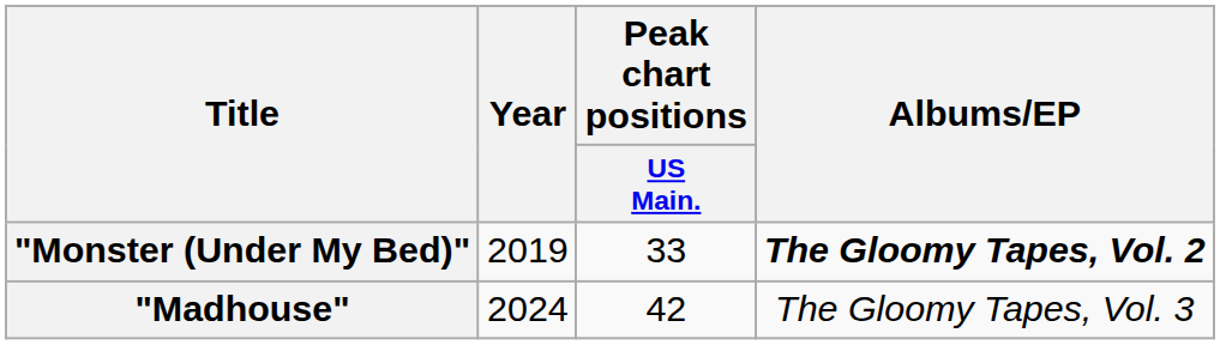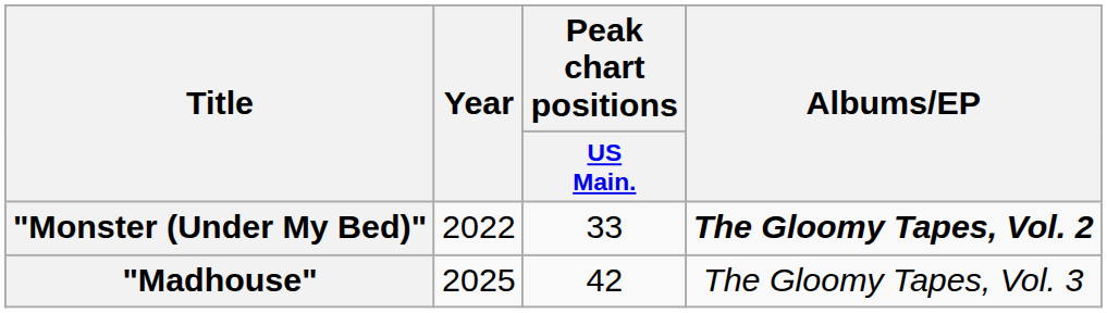 <table class="wikitable plainrowheaders" style="text-align:center;">
 <tr>
 <th rowspan="2" scope="col">Title</th>
 <th rowspan="2" scope="col">Year</th>
 <th scope="col" colspan="1">Peak chart positions</th>
 <th rowspan="2" scope="col">Albums/EP</th>
 </tr>
 <tr>
 <th style="width:4em;font-size:75%"><a href='#'>US<br>Main.</a><br></th>
 </tr>
 <tr>
 <th scope="row">"Monster (Under My Bed)"</th>
-<td>2019</td>
+<td>2022</td>
 <td>33</td>
 <td><strong><em>The Gloomy Tapes, Vol. 2</em></strong></td>
 </tr>
 <tr>
 <th scope="row">"Madhouse"</th>
-<td>2024</td>
+<td>2025</td>
 <td>42</td>
 <td><em>The Gloomy Tapes, Vol. 3</em></td>
 </tr>
 </table>
